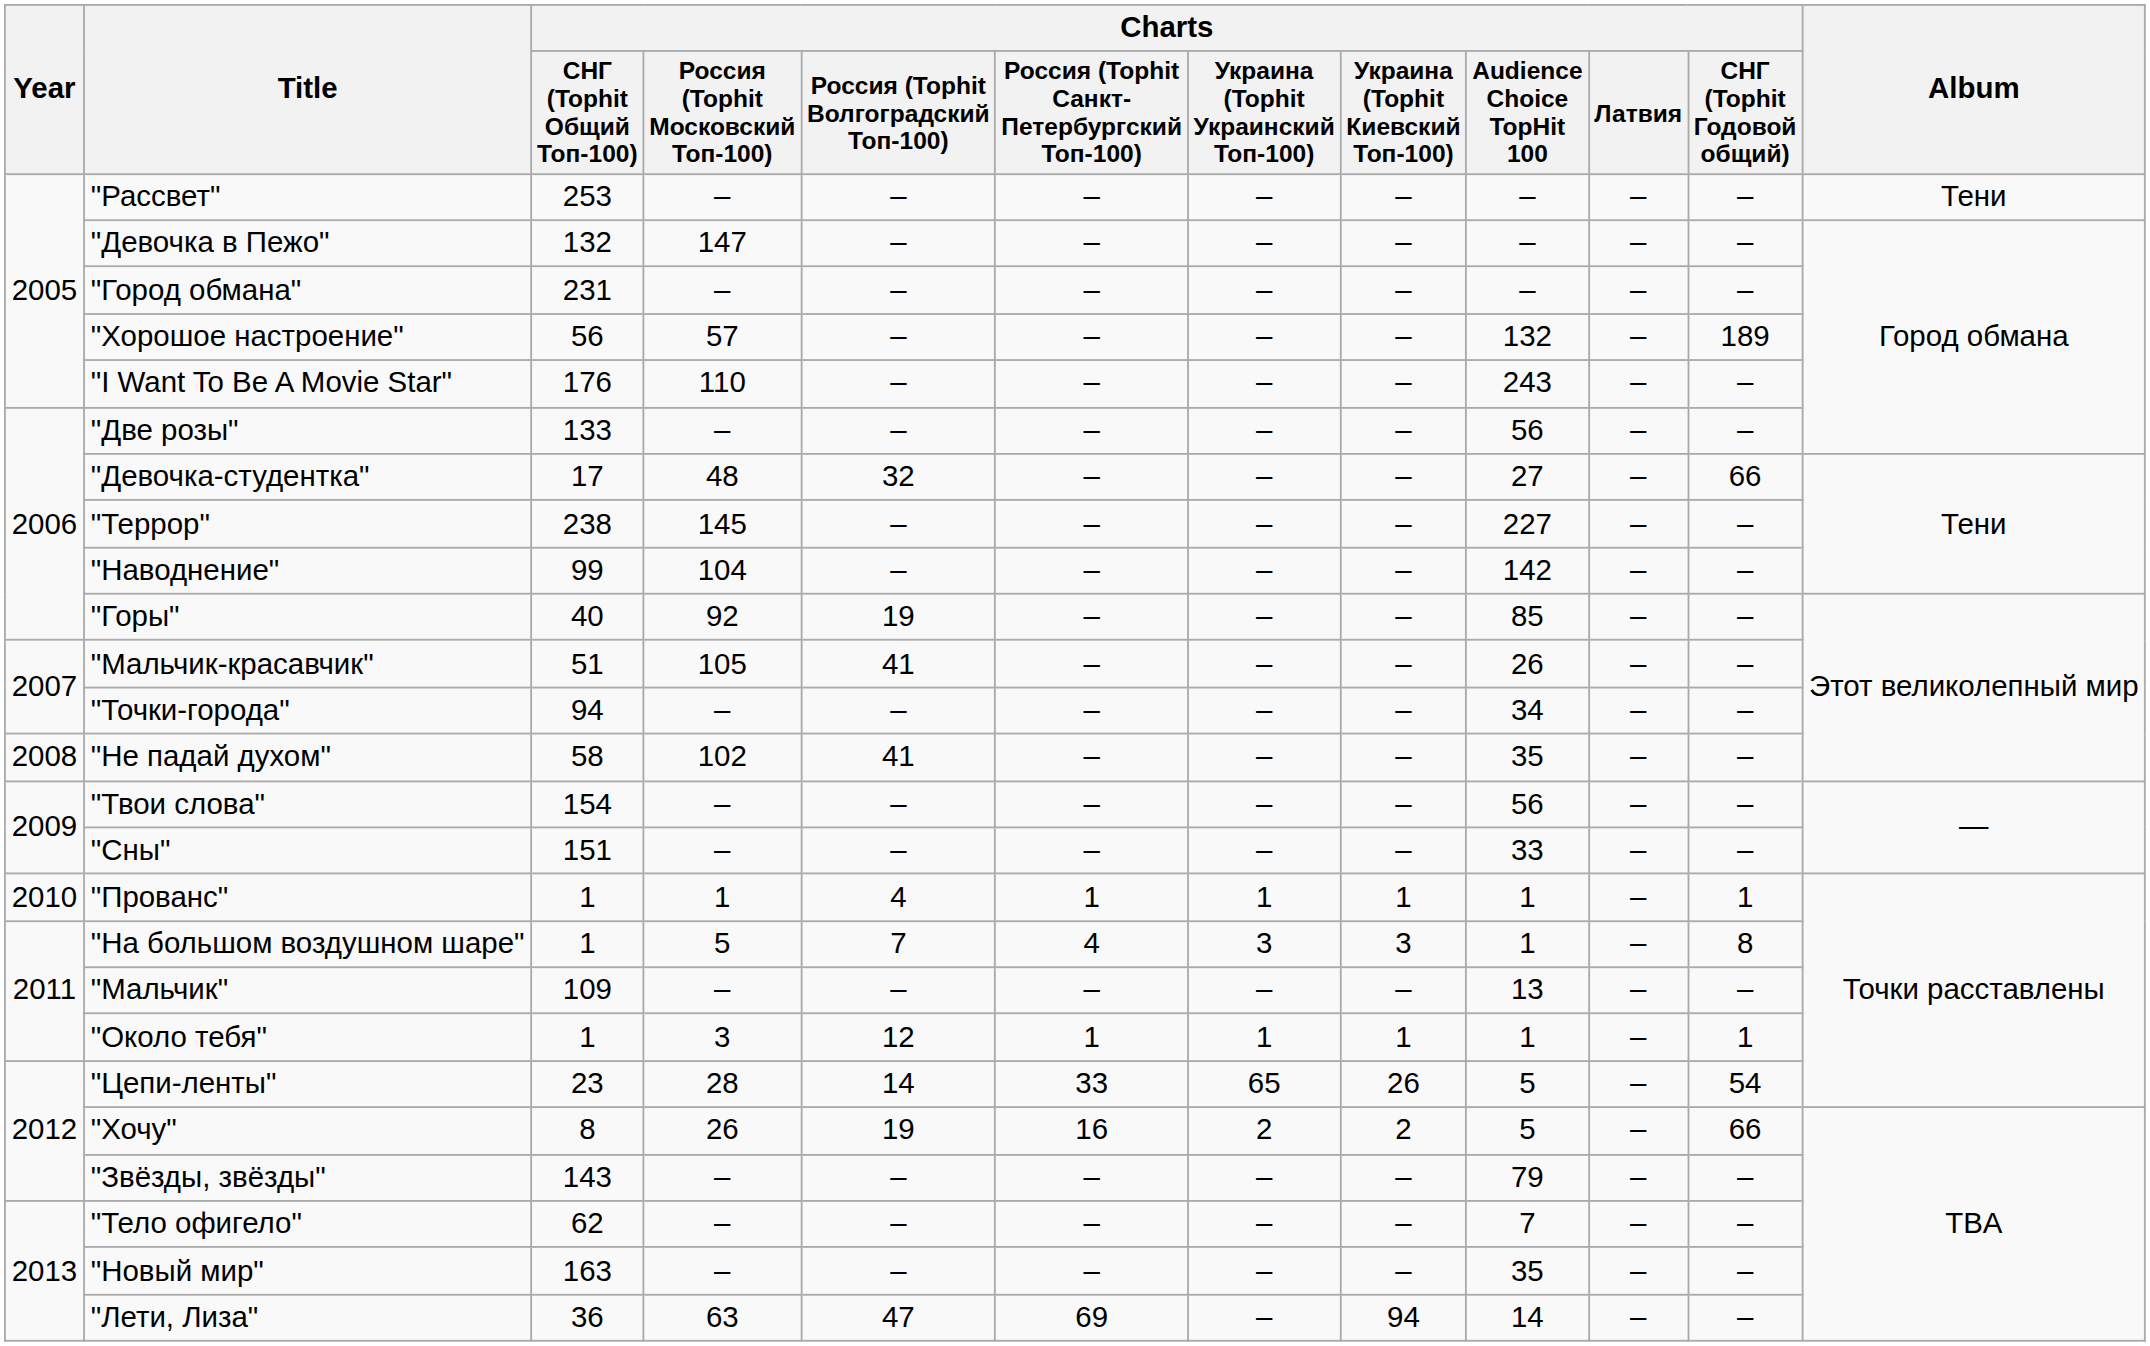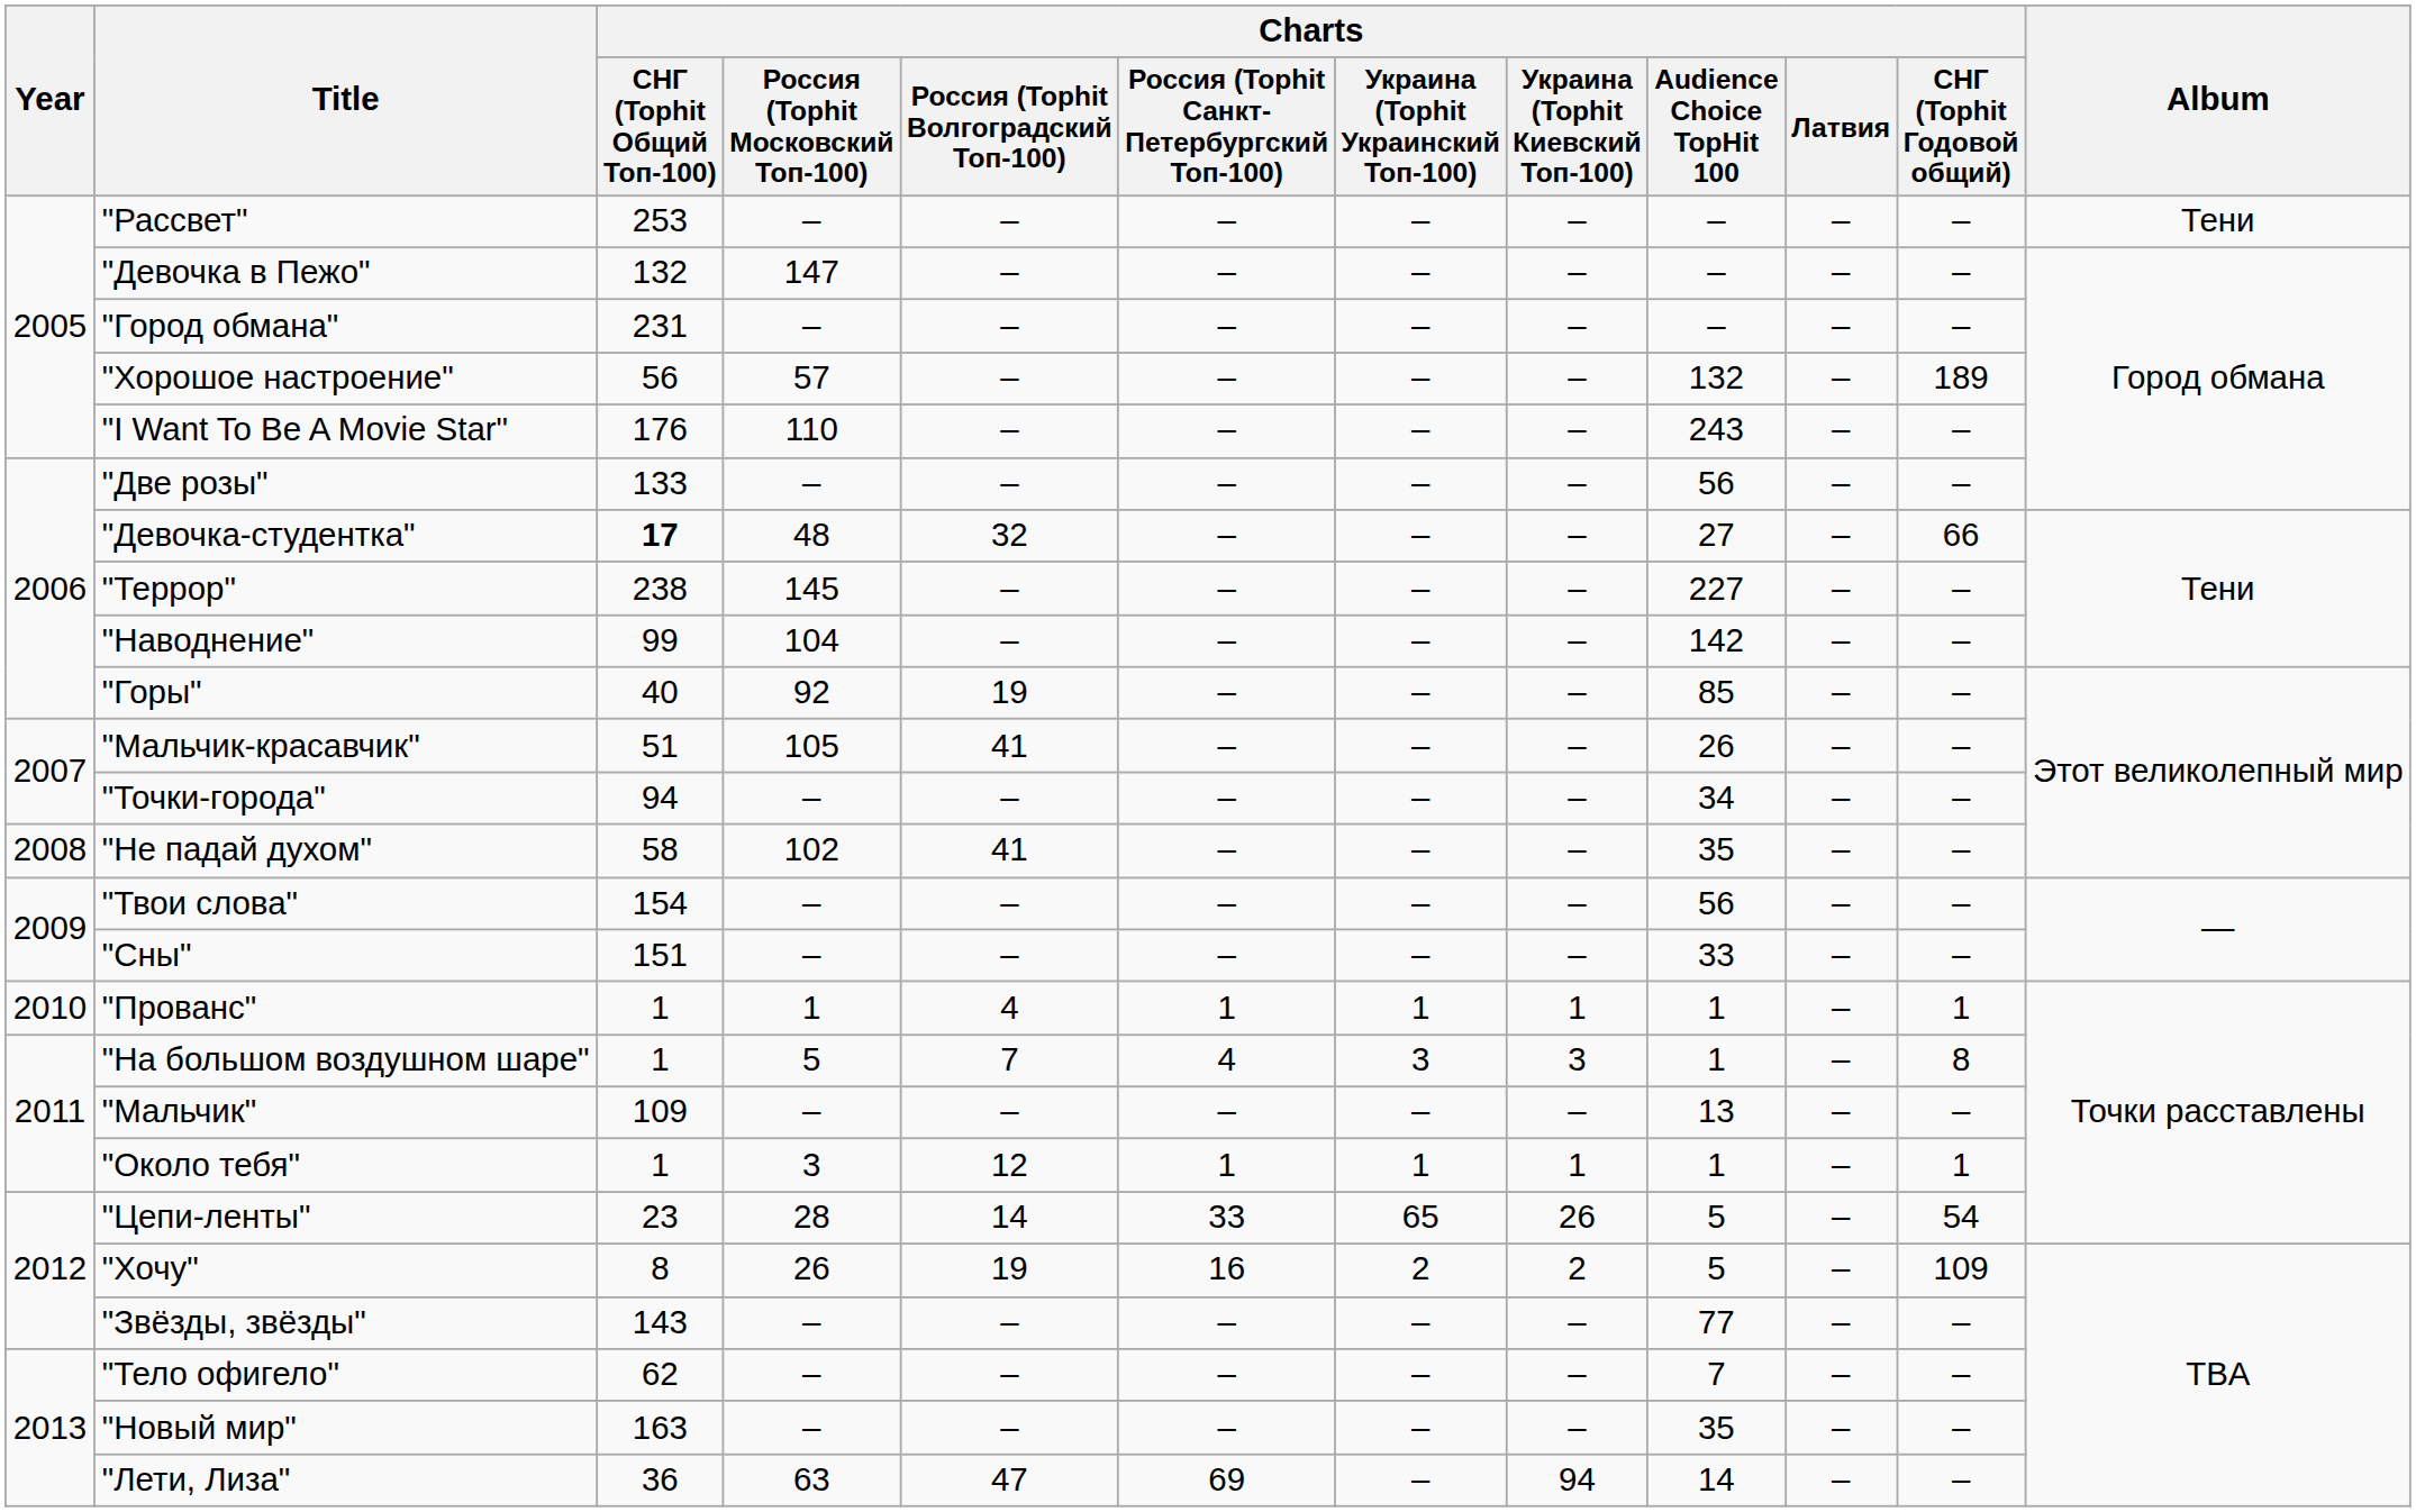 <table class=wikitable style=text-align:center;>
 <tr>
 <th rowspan=2>Year</th>
 <th rowspan=2>Title</th>
 <th colspan=9>Charts</th>
 <th rowspan=2>Album</th>
 </tr>
 <tr style=font-size:smaller;>
 <th width=45>СНГ (Tophit Общий Топ-100)</th>
 <th width=45>Россия (Tophit Московский Топ-100)</th>
 <th width=45>Россия (Tophit Волгоградский Топ-100)</th>
 <th width=45>Россия (Tophit Санкт-Петербургский Топ-100)</th>
 <th width=45>Украина (Tophit Украинский Топ-100)</th>
 <th width=45>Украина (Tophit Киевский Топ-100)</th>
 <th width=45>Audience Choice TopHit 100</th>
 <th width=45>Латвия</th>
 <th width=45>СНГ (Tophit Годовой общий)</th>
 </tr>
 <tr>
 <td rowspan=5>2005</td>
 <td align=left>"Рассвет"</td>
 <td>253</td>
 <td>–</td>
 <td>–</td>
 <td>–</td>
 <td>–</td>
 <td>–</td>
 <td>–</td>
 <td>–</td>
 <td>–</td>
 <td align=center rowspan="1">Тени</td>
 </tr>
 <tr>
 <td align=left>"Девочка в Пежо"</td>
 <td>132</td>
 <td>147</td>
 <td>–</td>
 <td>–</td>
 <td>–</td>
 <td>–</td>
 <td>–</td>
 <td>–</td>
 <td>–</td>
 <td align=center rowspan="5">Город обмана</td>
 </tr>
 <tr>
 <td align=left>"Город обмана"</td>
 <td>231</td>
 <td>–</td>
 <td>–</td>
 <td>–</td>
 <td>–</td>
 <td>–</td>
 <td>–</td>
 <td>–</td>
 <td>–</td>
 </tr>
 <tr>
 <td align=left>"Хорошое настроение"</td>
 <td>56</td>
 <td>57</td>
 <td>–</td>
 <td>–</td>
 <td>–</td>
 <td>–</td>
 <td>132</td>
 <td>–</td>
 <td>189</td>
 </tr>
 <tr>
 <td align=left>"I Want To Be A Movie Star"</td>
 <td>176</td>
 <td>110</td>
 <td>–</td>
 <td>–</td>
 <td>–</td>
 <td>–</td>
 <td>243</td>
 <td>–</td>
 <td>–</td>
 </tr>
 <tr>
 <td rowspan=5>2006</td>
 <td align=left>"Две розы"</td>
 <td>133</td>
 <td>–</td>
 <td>–</td>
 <td>–</td>
 <td>–</td>
 <td>–</td>
 <td>56</td>
 <td>–</td>
 <td>–</td>
 </tr>
 <tr>
 <td align=left>"Девочка-студентка"</td>
-<td>17</td>
+<td><strong>17</strong></td>
 <td>48</td>
 <td>32</td>
 <td>–</td>
 <td>–</td>
 <td>–</td>
 <td>27</td>
 <td>–</td>
 <td>66</td>
 <td align=center rowspan="3">Тени</td>
 </tr>
 <tr>
 <td align=left>"Террор"</td>
 <td>238</td>
 <td>145</td>
 <td>–</td>
 <td>–</td>
 <td>–</td>
 <td>–</td>
 <td>227</td>
 <td>–</td>
 <td>–</td>
 </tr>
 <tr>
 <td align=left>"Наводнение"</td>
 <td>99</td>
 <td>104</td>
 <td>–</td>
 <td>–</td>
 <td>–</td>
 <td>–</td>
 <td>142</td>
 <td>–</td>
 <td>–</td>
 </tr>
 <tr>
 <td align=left>"Горы"</td>
 <td>40</td>
 <td>92</td>
 <td>19</td>
 <td>–</td>
 <td>–</td>
 <td>–</td>
 <td>85</td>
 <td>–</td>
 <td>–</td>
 <td align=center rowspan="4">Этот великолепный мир</td>
 </tr>
 <tr>
 <td rowspan=2>2007</td>
 <td align=left>"Мальчик-красавчик"</td>
 <td>51</td>
 <td>105</td>
 <td>41</td>
 <td>–</td>
 <td>–</td>
 <td>–</td>
 <td>26</td>
 <td>–</td>
 <td>–</td>
 </tr>
 <tr>
 <td align=left>"Точки-города"</td>
 <td>94</td>
 <td>–</td>
 <td>–</td>
 <td>–</td>
 <td>–</td>
 <td>–</td>
 <td>34</td>
 <td>–</td>
 <td>–</td>
 </tr>
 <tr>
 <td rowspan=1>2008</td>
 <td align=left>"Не падай духом"</td>
 <td>58</td>
 <td>102</td>
 <td>41</td>
 <td>–</td>
 <td>–</td>
 <td>–</td>
 <td>35</td>
 <td>–</td>
 <td>–</td>
 </tr>
 <tr>
 <td rowspan=2>2009</td>
 <td align=left>"Твои слова"</td>
 <td>154</td>
 <td>–</td>
 <td>–</td>
 <td>–</td>
 <td>–</td>
 <td>–</td>
 <td>56</td>
 <td>–</td>
 <td>–</td>
 <td align=center rowspan="2">—</td>
 </tr>
 <tr>
 <td align=left>"Сны"</td>
 <td>151</td>
 <td>–</td>
 <td>–</td>
 <td>–</td>
 <td>–</td>
 <td>–</td>
 <td>33</td>
 <td>–</td>
 <td>–</td>
 </tr>
 <tr>
 <td rowspan=1>2010</td>
 <td align=left>"Прованс"</td>
 <td>1</td>
 <td>1</td>
 <td>4</td>
 <td>1</td>
 <td>1</td>
 <td>1</td>
 <td>1</td>
 <td>–</td>
 <td>1</td>
 <td align=center rowspan="5">Точки расставлены</td>
 </tr>
 <tr>
 <td rowspan=3>2011</td>
 <td align=left>"На большом воздушном шаре"</td>
 <td>1</td>
 <td>5</td>
 <td>7</td>
 <td>4</td>
 <td>3</td>
 <td>3</td>
 <td>1</td>
 <td>–</td>
 <td>8</td>
 </tr>
 <tr>
 <td align=left>"Мальчик"</td>
 <td>109</td>
 <td>–</td>
 <td>–</td>
 <td>–</td>
 <td>–</td>
 <td>–</td>
 <td>13</td>
 <td>–</td>
 <td>–</td>
 </tr>
 <tr>
 <td align=left>"Около тебя"</td>
 <td>1</td>
 <td>3</td>
 <td>12</td>
 <td>1</td>
 <td>1</td>
 <td>1</td>
 <td>1</td>
 <td>–</td>
 <td>1</td>
 </tr>
 <tr>
 <td rowspan=3>2012</td>
 <td align=left>"Цепи-ленты"</td>
 <td>23</td>
 <td>28</td>
 <td>14</td>
 <td>33</td>
 <td>65</td>
 <td>26</td>
 <td>5</td>
 <td>–</td>
 <td>54</td>
 </tr>
 <tr>
 <td align=left>"Хочу"</td>
 <td>8</td>
 <td>26</td>
 <td>19</td>
 <td>16</td>
 <td>2</td>
 <td>2</td>
 <td>5</td>
 <td>–</td>
-<td>66</td>
+<td>109</td>
 <td align=center rowspan="5">TBA</td>
 </tr>
 <tr>
 <td align=left>"Звёзды, звёзды"</td>
 <td>143</td>
 <td>–</td>
 <td>–</td>
 <td>–</td>
 <td>–</td>
 <td>–</td>
-<td>79</td>
+<td>77</td>
 <td>–</td>
 <td>–</td>
 </tr>
 <tr>
 <td rowspan=3>2013</td>
 <td align=left>"Тело офигело"</td>
 <td>62</td>
 <td>–</td>
 <td>–</td>
 <td>–</td>
 <td>–</td>
 <td>–</td>
 <td>7</td>
 <td>–</td>
 <td>–</td>
 </tr>
 <tr>
 <td align=left>"Новый мир"</td>
 <td>163</td>
 <td>–</td>
 <td>–</td>
 <td>–</td>
 <td>–</td>
 <td>–</td>
 <td>35</td>
 <td>–</td>
 <td>–</td>
 </tr>
 <tr>
 <td align=left>"Лети, Лиза"</td>
 <td>36</td>
 <td>63</td>
 <td>47</td>
 <td>69</td>
 <td>–</td>
 <td>94</td>
 <td>14</td>
 <td>–</td>
 <td>–</td>
 </tr>
 </table>
